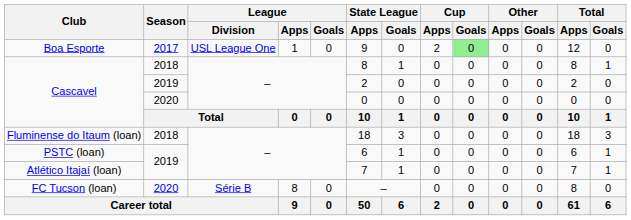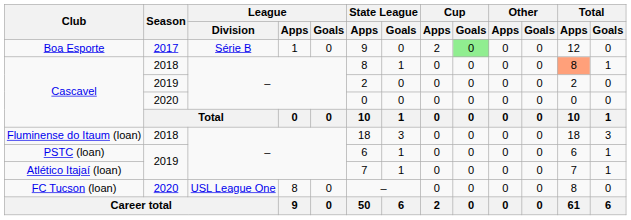 <table class="wikitable" style="text-align: center">
 <tr>
 <th rowspan="2">Club</th>
 <th rowspan="2">Season</th>
 <th colspan="3">League</th>
 <th colspan="2">State League</th>
 <th colspan="2">Cup</th>
 <th colspan="2">Other</th>
 <th colspan="2">Total</th>
 </tr>
 <tr>
 <th>Division</th>
 <th>Apps</th>
 <th>Goals</th>
 <th>Apps</th>
 <th>Goals</th>
 <th>Apps</th>
 <th>Goals</th>
 <th>Apps</th>
 <th>Goals</th>
 <th>Apps</th>
 <th>Goals</th>
 </tr>
 <tr>
 <td><a href='#'>Boa Esporte</a></td>
 <td><a href='#'>2017</a></td>
-<td><a href='#'>USL League One</a></td>
+<td><a href='#'>Série B</a></td>
 <td>1</td>
 <td>0</td>
 <td>9</td>
 <td>0</td>
 <td>2</td>
 <td style="background: lightgreen;">0</td>
 <td>0</td>
 <td>0</td>
 <td>12</td>
 <td>0</td>
 </tr>
 <tr>
 <td rowspan="4"><a href='#'>Cascavel</a></td>
 <td>2018</td>
 <td rowspan="3" colspan="3">–</td>
 <td>8</td>
 <td>1</td>
 <td>0</td>
 <td>0</td>
 <td>0</td>
 <td>0</td>
-<td>8</td>
+<td style="background: lightsalmon;">8</td>
 <td>1</td>
 </tr>
 <tr>
 <td>2019</td>
 <td>2</td>
 <td>0</td>
 <td>0</td>
 <td>0</td>
 <td>0</td>
 <td>0</td>
 <td>2</td>
 <td>0</td>
 </tr>
 <tr>
 <td>2020</td>
 <td>0</td>
 <td>0</td>
 <td>0</td>
 <td>0</td>
 <td>0</td>
 <td>0</td>
 <td>0</td>
 <td>0</td>
 </tr>
 <tr>
 <th colspan="2"><strong>Total</strong></th>
 <th>0</th>
 <th>0</th>
 <th>10</th>
 <th>1</th>
 <th>0</th>
 <th>0</th>
 <th>0</th>
 <th>0</th>
 <th>10</th>
 <th>1</th>
 </tr>
 <tr>
 <td><a href='#'>Fluminense do Itaum</a> (loan)</td>
 <td>2018</td>
 <td colspan="3" rowspan="3">–</td>
 <td>18</td>
 <td>3</td>
 <td>0</td>
 <td>0</td>
 <td>0</td>
 <td>0</td>
 <td>18</td>
 <td>3</td>
 </tr>
 <tr>
 <td><a href='#'>PSTC</a> (loan)</td>
 <td rowspan="2">2019</td>
 <td>6</td>
 <td>1</td>
 <td>0</td>
 <td>0</td>
 <td>0</td>
 <td>0</td>
 <td>6</td>
 <td>1</td>
 </tr>
 <tr>
 <td><a href='#'>Atlético Itajaí</a> (loan)</td>
 <td>7</td>
 <td>1</td>
 <td>0</td>
 <td>0</td>
 <td>0</td>
 <td>0</td>
 <td>7</td>
 <td>1</td>
 </tr>
 <tr>
 <td><a href='#'>FC Tucson</a> (loan)</td>
 <td><a href='#'>2020</a></td>
-<td><a href='#'>Série B</a></td>
+<td><a href='#'>USL League One</a></td>
 <td>8</td>
 <td>0</td>
 <td colspan="2">–</td>
 <td>0</td>
 <td>0</td>
 <td>0</td>
 <td>0</td>
 <td>8</td>
 <td>0</td>
 </tr>
 <tr>
 <th colspan="3"><strong>Career total</strong></th>
 <th>9</th>
 <th>0</th>
 <th>50</th>
 <th>6</th>
 <th>2</th>
 <th>0</th>
 <th>0</th>
 <th>0</th>
 <th>61</th>
 <th>6</th>
 </tr>
 </table>
